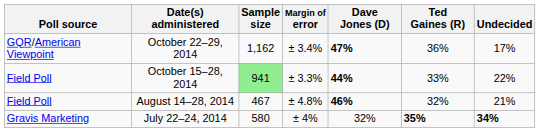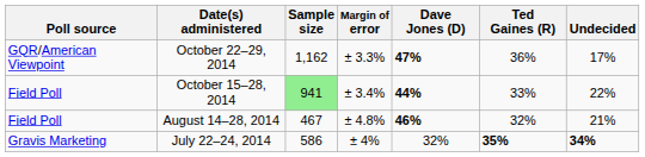 <table class="wikitable">
 <tr valign= bottom>
 <th style="width:180px;">Poll source</th>
 <th style="width:150px;">Date(s)<br>administered</th>
 <th class=small>Sample<br>size</th>
 <th class=small><small>Margin of</small><br>error</th>
 <th style="width:100px;">Dave<br>Jones (D)</th>
 <th style="width:100px;">Ted<br>Gaines (R)</th>
 <th style="width:40px;">Undecided</th>
 </tr>
 <tr>
 <td><a href='#'>GQR</a>/<a href='#'>American Viewpoint</a></td>
 <td align=center>October 22–29, 2014</td>
 <td align=center>1,162</td>
-<td align=center>± 3.4%</td>
+<td align=center>± 3.3%</td>
 <td><strong>47%</strong></td>
 <td align=center>36%</td>
 <td align=center>17%</td>
 </tr>
 <tr>
 <td><a href='#'>Field Poll</a></td>
 <td align=center>October 15–28, 2014</td>
 <td align=center style="background: lightgreen;">941</td>
-<td align=center>± 3.3%</td>
+<td align=center>± 3.4%</td>
 <td><strong>44%</strong></td>
 <td align=center>33%</td>
 <td align=center>22%</td>
 </tr>
 <tr>
 <td><a href='#'>Field Poll</a></td>
 <td align=center>August 14–28, 2014</td>
 <td align=center>467</td>
 <td align=center>± 4.8%</td>
 <td><strong>46%</strong></td>
 <td align=center>32%</td>
 <td align=center>21%</td>
 </tr>
 <tr>
 <td><a href='#'>Gravis Marketing</a></td>
 <td align=center>July 22–24, 2014</td>
-<td align=center>580</td>
+<td align=center>586</td>
 <td align=center>± 4%</td>
 <td align=center>32%</td>
 <td><strong>35%</strong></td>
 <td><strong>34%</strong></td>
 </tr>
 </table>
